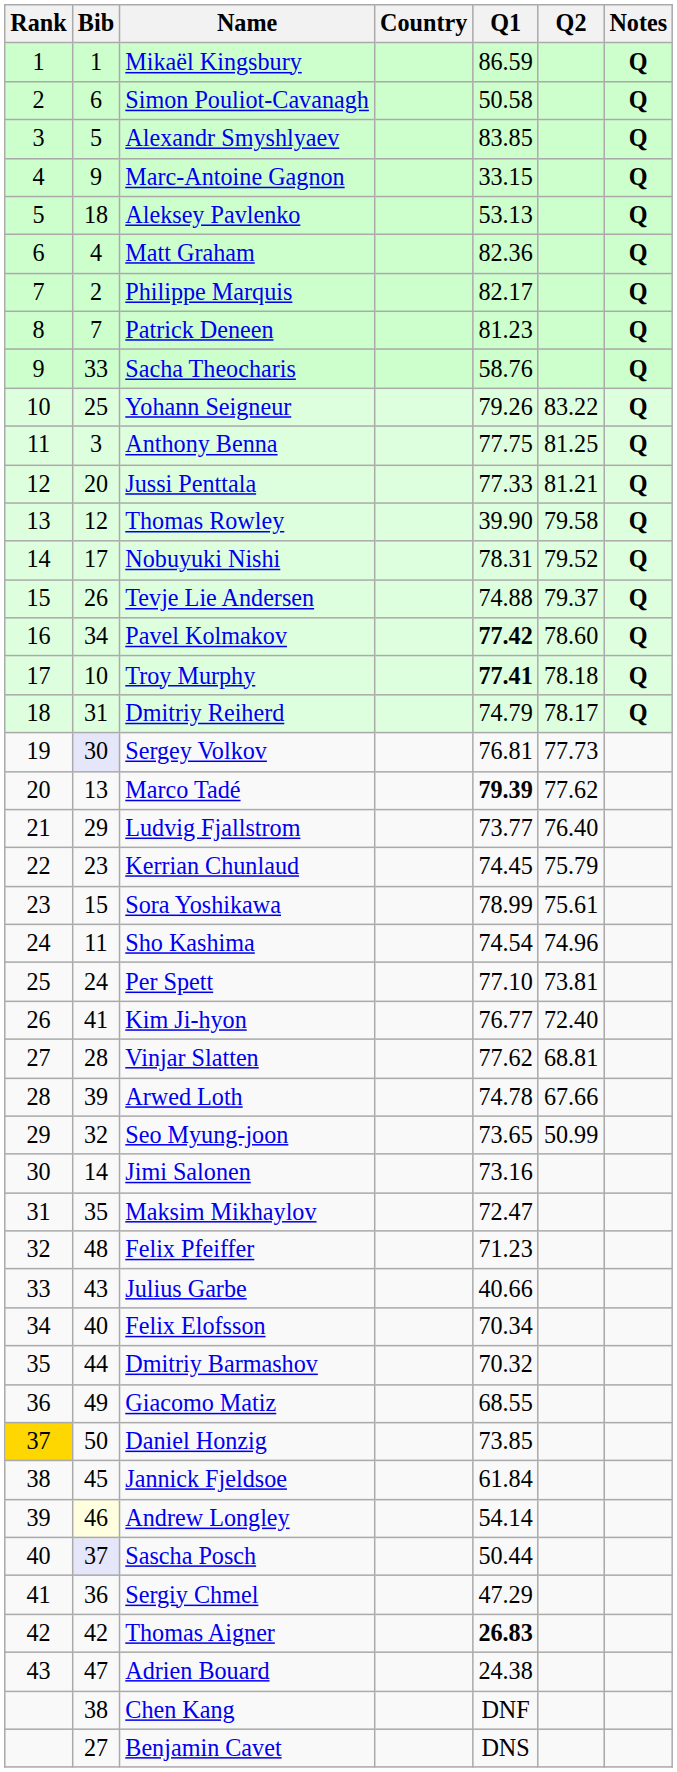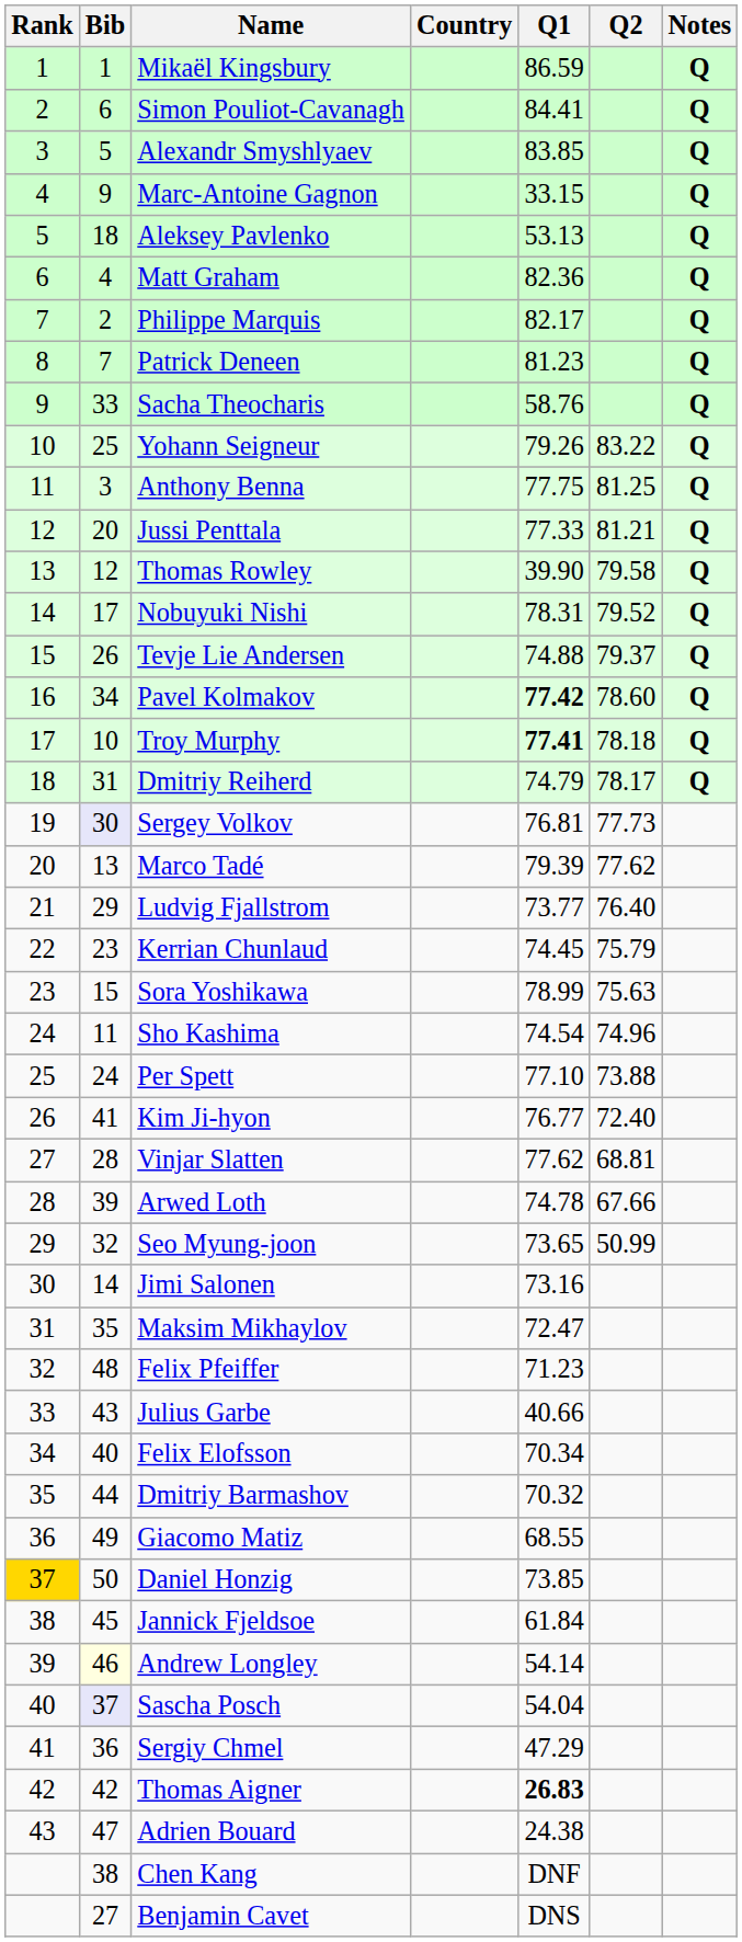 <table class="wikitable sortable" style="text-align:center">
 <tr>
 <th>Rank</th>
 <th>Bib</th>
 <th>Name</th>
 <th>Country</th>
 <th>Q1</th>
 <th>Q2</th>
 <th>Notes</th>
 </tr>
 <tr bgcolor="#ccffcc">
 <td>1</td>
 <td>1</td>
 <td align=left><a href='#'>Mikaël Kingsbury</a></td>
 <td align=left></td>
 <td>86.59</td>
 <td></td>
 <td><strong>Q</strong></td>
 </tr>
 <tr bgcolor="#ccffcc">
 <td>2</td>
 <td>6</td>
 <td align=left><a href='#'>Simon Pouliot-Cavanagh</a></td>
 <td align=left></td>
-<td>50.58</td>
+<td>84.41</td>
 <td></td>
 <td><strong>Q</strong></td>
 </tr>
 <tr bgcolor="#ccffcc">
 <td>3</td>
 <td>5</td>
 <td align=left><a href='#'>Alexandr Smyshlyaev</a></td>
 <td align=left></td>
 <td>83.85</td>
 <td></td>
 <td><strong>Q</strong></td>
 </tr>
 <tr bgcolor="#ccffcc">
 <td>4</td>
 <td>9</td>
 <td align=left><a href='#'>Marc-Antoine Gagnon</a></td>
 <td align=left></td>
 <td>33.15</td>
 <td></td>
 <td><strong>Q</strong></td>
 </tr>
 <tr bgcolor="#ccffcc">
 <td>5</td>
 <td>18</td>
 <td align=left><a href='#'>Aleksey Pavlenko</a></td>
 <td align=left></td>
 <td>53.13</td>
 <td></td>
 <td><strong>Q</strong></td>
 </tr>
 <tr bgcolor="#ccffcc">
 <td>6</td>
 <td>4</td>
 <td align=left><a href='#'>Matt Graham</a></td>
 <td align=left></td>
 <td>82.36</td>
 <td></td>
 <td><strong>Q</strong></td>
 </tr>
 <tr bgcolor="#ccffcc">
 <td>7</td>
 <td>2</td>
 <td align=left><a href='#'>Philippe Marquis</a></td>
 <td align=left></td>
 <td>82.17</td>
 <td></td>
 <td><strong>Q</strong></td>
 </tr>
 <tr bgcolor="#ccffcc">
 <td>8</td>
 <td>7</td>
 <td align=left><a href='#'>Patrick Deneen</a></td>
 <td align=left></td>
 <td>81.23</td>
 <td></td>
 <td><strong>Q</strong></td>
 </tr>
 <tr bgcolor="#ccffcc">
 <td>9</td>
 <td>33</td>
 <td align=left><a href='#'>Sacha Theocharis</a></td>
 <td align=left></td>
 <td>58.76</td>
 <td></td>
 <td><strong>Q</strong></td>
 </tr>
 <tr bgcolor="#ddffdd">
 <td>10</td>
 <td>25</td>
 <td align=left><a href='#'>Yohann Seigneur</a></td>
 <td align=left></td>
 <td>79.26</td>
 <td>83.22</td>
 <td><strong>Q</strong></td>
 </tr>
 <tr bgcolor="#ddffdd">
 <td>11</td>
 <td>3</td>
 <td align=left><a href='#'>Anthony Benna</a></td>
 <td align=left></td>
 <td>77.75</td>
 <td>81.25</td>
 <td><strong>Q</strong></td>
 </tr>
 <tr bgcolor="#ddffdd">
 <td>12</td>
 <td>20</td>
 <td align=left><a href='#'>Jussi Penttala</a></td>
 <td align=left></td>
 <td>77.33</td>
 <td>81.21</td>
 <td><strong>Q</strong></td>
 </tr>
 <tr bgcolor="#ddffdd">
 <td>13</td>
 <td>12</td>
 <td align=left><a href='#'>Thomas Rowley</a></td>
 <td align=left></td>
 <td>39.90</td>
 <td>79.58</td>
 <td><strong>Q</strong></td>
 </tr>
 <tr bgcolor="#ddffdd">
 <td>14</td>
 <td>17</td>
 <td align=left><a href='#'>Nobuyuki Nishi</a></td>
 <td align=left></td>
 <td>78.31</td>
 <td>79.52</td>
 <td><strong>Q</strong></td>
 </tr>
 <tr bgcolor="#ddffdd">
 <td>15</td>
 <td>26</td>
 <td align=left><a href='#'>Tevje Lie Andersen</a></td>
 <td align=left></td>
 <td>74.88</td>
 <td>79.37</td>
 <td><strong>Q</strong></td>
 </tr>
 <tr bgcolor="#ddffdd">
 <td>16</td>
 <td>34</td>
 <td align=left><a href='#'>Pavel Kolmakov</a></td>
 <td align=left></td>
 <td><strong>77.42</strong></td>
 <td>78.60</td>
 <td><strong>Q</strong></td>
 </tr>
 <tr bgcolor="#ddffdd">
 <td>17</td>
 <td>10</td>
 <td align=left><a href='#'>Troy Murphy</a></td>
 <td align=left></td>
 <td><strong>77.41</strong></td>
 <td>78.18</td>
 <td><strong>Q</strong></td>
 </tr>
 <tr bgcolor="#ddffdd">
 <td>18</td>
 <td>31</td>
 <td align=left><a href='#'>Dmitriy Reiherd</a></td>
 <td align=left></td>
 <td>74.79</td>
 <td>78.17</td>
 <td><strong>Q</strong></td>
 </tr>
 <tr>
 <td>19</td>
 <td style="background: lavender;">30</td>
 <td align=left><a href='#'>Sergey Volkov</a></td>
 <td align=left></td>
 <td>76.81</td>
 <td>77.73</td>
 <td></td>
 </tr>
 <tr>
 <td>20</td>
 <td>13</td>
 <td align=left><a href='#'>Marco Tadé</a></td>
 <td align=left></td>
-<td><strong>79.39</strong></td>
+<td>79.39</td>
 <td>77.62</td>
 <td></td>
 </tr>
 <tr>
 <td>21</td>
 <td>29</td>
 <td align=left><a href='#'>Ludvig Fjallstrom</a></td>
 <td align=left></td>
 <td>73.77</td>
 <td>76.40</td>
 <td></td>
 </tr>
 <tr>
 <td>22</td>
 <td>23</td>
 <td align=left><a href='#'>Kerrian Chunlaud</a></td>
 <td align=left></td>
 <td>74.45</td>
 <td>75.79</td>
 <td></td>
 </tr>
 <tr>
 <td>23</td>
 <td>15</td>
 <td align=left><a href='#'>Sora Yoshikawa</a></td>
 <td align=left></td>
 <td>78.99</td>
-<td>75.61</td>
+<td>75.63</td>
 <td></td>
 </tr>
 <tr>
 <td>24</td>
 <td>11</td>
 <td align=left><a href='#'>Sho Kashima</a></td>
 <td align=left></td>
 <td>74.54</td>
 <td>74.96</td>
 <td></td>
 </tr>
 <tr>
 <td>25</td>
 <td>24</td>
 <td align=left><a href='#'>Per Spett</a></td>
 <td align=left></td>
 <td>77.10</td>
-<td>73.81</td>
+<td>73.88</td>
 <td></td>
 </tr>
 <tr>
 <td>26</td>
 <td>41</td>
 <td align=left><a href='#'>Kim Ji-hyon</a></td>
 <td align=left></td>
 <td>76.77</td>
 <td>72.40</td>
 <td></td>
 </tr>
 <tr>
 <td>27</td>
 <td>28</td>
 <td align=left><a href='#'>Vinjar Slatten</a></td>
 <td align=left></td>
 <td>77.62</td>
 <td>68.81</td>
 <td></td>
 </tr>
 <tr>
 <td>28</td>
 <td>39</td>
 <td align=left><a href='#'>Arwed Loth</a></td>
 <td align=left></td>
 <td>74.78</td>
 <td>67.66</td>
 <td></td>
 </tr>
 <tr>
 <td>29</td>
 <td>32</td>
 <td align=left><a href='#'>Seo Myung-joon</a></td>
 <td align=left></td>
 <td>73.65</td>
 <td>50.99</td>
 <td></td>
 </tr>
 <tr>
 <td>30</td>
 <td>14</td>
 <td align=left><a href='#'>Jimi Salonen</a></td>
 <td align=left></td>
 <td>73.16</td>
 <td></td>
 <td></td>
 </tr>
 <tr>
 <td>31</td>
 <td>35</td>
 <td align=left><a href='#'>Maksim Mikhaylov</a></td>
 <td align=left></td>
 <td>72.47</td>
 <td></td>
 <td></td>
 </tr>
 <tr>
 <td>32</td>
 <td>48</td>
 <td align=left><a href='#'>Felix Pfeiffer</a></td>
 <td align=left></td>
 <td>71.23</td>
 <td></td>
 <td></td>
 </tr>
 <tr>
 <td>33</td>
 <td>43</td>
 <td align=left><a href='#'>Julius Garbe</a></td>
 <td align=left></td>
 <td>40.66</td>
 <td></td>
 <td></td>
 </tr>
 <tr>
 <td>34</td>
 <td>40</td>
 <td align=left><a href='#'>Felix Elofsson</a></td>
 <td align=left></td>
 <td>70.34</td>
 <td></td>
 <td></td>
 </tr>
 <tr>
 <td>35</td>
 <td>44</td>
 <td align=left><a href='#'>Dmitriy Barmashov</a></td>
 <td align=left></td>
 <td>70.32</td>
 <td></td>
 <td></td>
 </tr>
 <tr>
 <td>36</td>
 <td>49</td>
 <td align=left><a href='#'>Giacomo Matiz</a></td>
 <td align=left></td>
 <td>68.55</td>
 <td></td>
 <td></td>
 </tr>
 <tr>
 <td style="background: gold;">37</td>
 <td>50</td>
 <td align=left><a href='#'>Daniel Honzig</a></td>
 <td align=left></td>
 <td>73.85</td>
 <td></td>
 <td></td>
 </tr>
 <tr>
 <td>38</td>
 <td>45</td>
 <td align=left><a href='#'>Jannick Fjeldsoe</a></td>
 <td align=left></td>
 <td>61.84</td>
 <td></td>
 <td></td>
 </tr>
 <tr>
 <td>39</td>
 <td style="background: lightyellow;">46</td>
 <td align=left><a href='#'>Andrew Longley</a></td>
 <td align=left></td>
 <td>54.14</td>
 <td></td>
 <td></td>
 </tr>
 <tr>
 <td>40</td>
 <td style="background: lavender;">37</td>
 <td align=left><a href='#'>Sascha Posch</a></td>
 <td align=left></td>
-<td>50.44</td>
+<td>54.04</td>
 <td></td>
 <td></td>
 </tr>
 <tr>
 <td>41</td>
 <td>36</td>
 <td align=left><a href='#'>Sergiy Chmel</a></td>
 <td align=left></td>
 <td>47.29</td>
 <td></td>
 <td></td>
 </tr>
 <tr>
 <td>42</td>
 <td>42</td>
 <td align=left><a href='#'>Thomas Aigner</a></td>
 <td align=left></td>
 <td><strong>26.83</strong></td>
 <td></td>
 <td></td>
 </tr>
 <tr>
 <td>43</td>
 <td>47</td>
 <td align=left><a href='#'>Adrien Bouard</a></td>
 <td align=left></td>
 <td>24.38</td>
 <td></td>
 <td></td>
 </tr>
 <tr>
 <td></td>
 <td>38</td>
 <td align=left><a href='#'>Chen Kang</a></td>
 <td align=left></td>
 <td>DNF</td>
 <td></td>
 <td></td>
 </tr>
 <tr>
 <td></td>
 <td>27</td>
 <td align=left><a href='#'>Benjamin Cavet</a></td>
 <td align=left></td>
 <td>DNS</td>
 <td></td>
 <td></td>
 </tr>
 </table>
